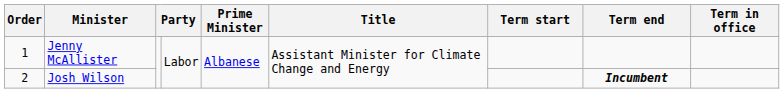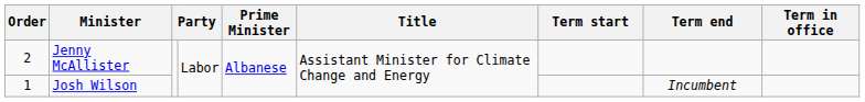 <table class="wikitable">
 <tr>
 <th width=5>Order</th>
 <th width=150>Minister</th>
 <th width=75 colspan="2">Party</th>
 <th width=75>Prime Minister</th>
 <th width=375>Title</th>
 <th width=150>Term start</th>
 <th width=150>Term end</th>
 <th width=130>Term in office</th>
 </tr>
 <tr>
-<td align=center>1</td>
+<td align=center>2</td>
 <td><a href='#'>Jenny McAllister</a></td>
 <td rowspan=2 ></td>
 <td rowspan=2>Labor</td>
 <td rowspan=2><a href='#'>Albanese</a></td>
 <td rowspan=2>Assistant Minister for Climate Change and Energy</td>
 <td align=center></td>
 <td align=center></td>
 <td align=right></td>
 </tr>
 <tr>
-<td align=center>2</td>
+<td align=center>1</td>
 <td><a href='#'>Josh Wilson</a></td>
 <td align=center></td>
-<td align=center><strong><em>Incumbent</em></strong></td>
+<td align=center><em>Incumbent</em></td>
 <td align=right></td>
 </tr>
 </table>
